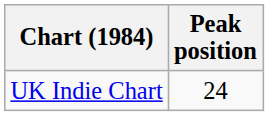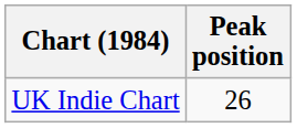 <table class="wikitable sortable">
 <tr>
 <th scope="col">Chart (1984)</th>
 <th scope="col">Peak<br>position</th>
 </tr>
 <tr>
 <td><a href='#'>UK Indie Chart</a></td>
-<td style="text-align: center; ">24</td>
+<td style="text-align: center; ">26</td>
 </tr>
 </table>
